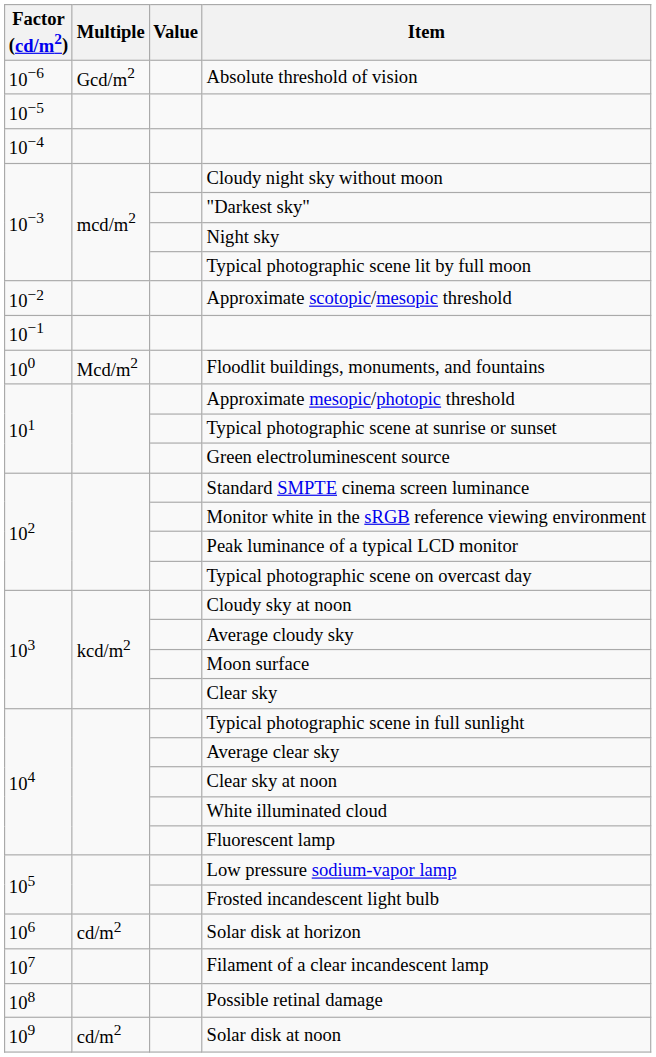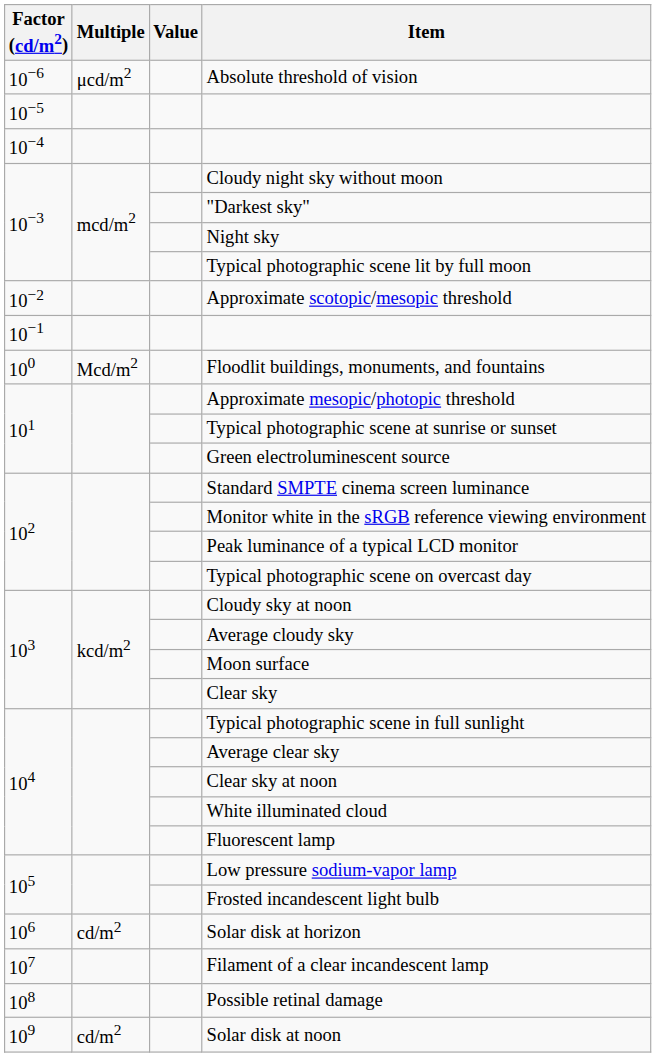 <table class="wikitable">
 <tr>
 <th>Factor<br>(<a href='#'>cd/m<sup>2</sup></a>)</th>
 <th>Multiple</th>
 <th>Value</th>
 <th>Item</th>
 </tr>
 <tr>
 <td>10<sup>−6</sup></td>
-<td>Gcd/m<sup>2</sup></td>
+<td>μcd/m<sup>2</sup></td>
 <td></td>
 <td>Absolute threshold of vision</td>
 </tr>
 <tr>
 <td>10<sup>−5</sup></td>
 <td></td>
 <td></td>
 <td></td>
 </tr>
 <tr>
 <td>10<sup>−4</sup></td>
 <td></td>
 <td></td>
 <td></td>
 </tr>
 <tr>
 <td rowspan=4>10<sup>−3</sup></td>
 <td rowspan=4>mcd/m<sup>2</sup></td>
 <td></td>
 <td>Cloudy night sky without moon</td>
 </tr>
 <tr>
 <td></td>
 <td>"Darkest sky"</td>
 </tr>
 <tr>
 <td></td>
 <td>Night sky</td>
 </tr>
 <tr>
 <td></td>
 <td>Typical photographic scene lit by full moon</td>
 </tr>
 <tr>
 <td>10<sup>−2</sup></td>
 <td></td>
 <td></td>
 <td>Approximate <a href='#'>scotopic</a>/<a href='#'>mesopic</a> threshold</td>
 </tr>
 <tr>
 <td>10<sup>−1</sup></td>
 <td></td>
 <td></td>
 <td></td>
 </tr>
 <tr>
 <td>10<sup>0</sup></td>
 <td>Mcd/m<sup>2</sup></td>
 <td></td>
 <td>Floodlit buildings, monuments, and fountains</td>
 </tr>
 <tr>
 <td rowspan=3>10<sup>1</sup></td>
 <td rowspan=3></td>
 <td></td>
 <td>Approximate <a href='#'>mesopic</a>/<a href='#'>photopic</a> threshold</td>
 </tr>
 <tr>
 <td></td>
 <td>Typical photographic scene at sunrise or sunset</td>
 </tr>
 <tr>
 <td></td>
 <td>Green electroluminescent source</td>
 </tr>
 <tr>
 <td rowspan=4>10<sup>2</sup></td>
 <td rowspan=4></td>
 <td></td>
 <td>Standard <a href='#'>SMPTE</a> cinema screen luminance</td>
 </tr>
 <tr>
 <td></td>
 <td>Monitor white in the <a href='#'>sRGB</a> reference viewing environment</td>
 </tr>
 <tr>
 <td></td>
 <td>Peak luminance of a typical LCD monitor</td>
 </tr>
 <tr>
 <td></td>
 <td>Typical photographic scene on overcast day</td>
 </tr>
 <tr>
 <td rowspan=4>10<sup>3</sup></td>
 <td rowspan=4>kcd/m<sup>2</sup></td>
 <td></td>
 <td>Cloudy sky at noon</td>
 </tr>
 <tr>
 <td></td>
 <td>Average cloudy sky</td>
 </tr>
 <tr>
 <td></td>
 <td>Moon surface</td>
 </tr>
 <tr>
 <td></td>
 <td>Clear sky</td>
 </tr>
 <tr>
 <td rowspan=5>10<sup>4</sup></td>
 <td rowspan=5></td>
 <td></td>
 <td>Typical photographic scene in full sunlight</td>
 </tr>
 <tr>
 <td></td>
 <td>Average clear sky</td>
 </tr>
 <tr>
 <td></td>
 <td>Clear sky at noon</td>
 </tr>
 <tr>
 <td></td>
 <td>White illuminated cloud</td>
 </tr>
 <tr>
 <td></td>
 <td>Fluorescent lamp</td>
 </tr>
 <tr>
 <td rowspan=2>10<sup>5</sup></td>
 <td rowspan=2></td>
 <td></td>
 <td>Low pressure <a href='#'>sodium-vapor lamp</a></td>
 </tr>
 <tr>
 <td></td>
 <td>Frosted incandescent light bulb</td>
 </tr>
 <tr>
 <td>10<sup>6</sup></td>
 <td>cd/m<sup>2</sup></td>
 <td></td>
 <td>Solar disk at horizon</td>
 </tr>
 <tr>
 <td>10<sup>7</sup></td>
 <td></td>
 <td></td>
 <td>Filament of a clear incandescent lamp</td>
 </tr>
 <tr>
 <td>10<sup>8</sup></td>
 <td></td>
 <td></td>
 <td>Possible retinal damage</td>
 </tr>
 <tr>
 <td>10<sup>9</sup></td>
 <td>cd/m<sup>2</sup></td>
 <td></td>
 <td>Solar disk at noon</td>
 </tr>
 </table>
